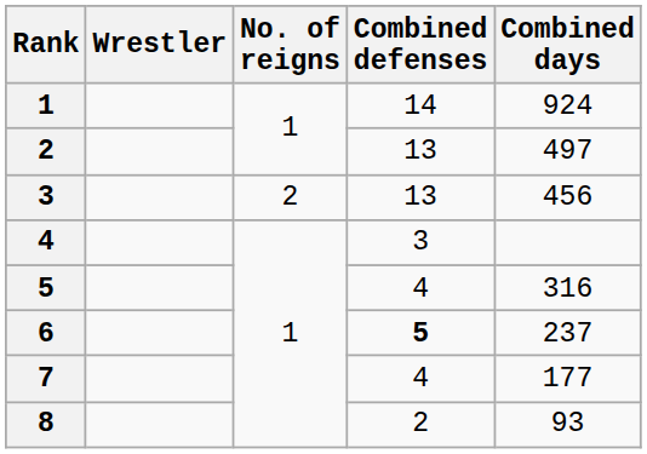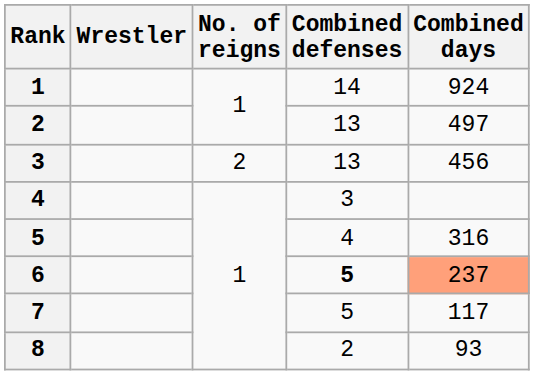 <table class="wikitable sortable" style="text-align:center">
 <tr>
 <th>Rank</th>
 <th>Wrestler</th>
 <th>No. of<br>reigns</th>
 <th>Combined<br>defenses</th>
 <th>Combined<br>days</th>
 </tr>
 <tr>
 <th>1</th>
 <td></td>
 <td rowspan=2>1</td>
 <td>14</td>
 <td>924</td>
 </tr>
 <tr>
 <th>2</th>
 <td></td>
 <td>13</td>
 <td>497</td>
 </tr>
 <tr>
 <th>3</th>
 <td></td>
 <td>2</td>
 <td>13</td>
 <td>456</td>
 </tr>
 <tr>
 <th>4</th>
 <td></td>
 <td rowspan=5>1</td>
 <td>3</td>
 <td></td>
 </tr>
 <tr>
 <th>5</th>
 <td></td>
 <td>4</td>
 <td>316</td>
 </tr>
 <tr>
 <th>6</th>
 <td></td>
 <td><strong>5</strong></td>
-<td>237</td>
+<td style="background: lightsalmon;">237</td>
 </tr>
 <tr>
 <th>7</th>
 <td></td>
-<td>4</td>
-<td>177</td>
+<td>5</td>
+<td>117</td>
 </tr>
 <tr>
 <th>8</th>
 <td></td>
 <td>2</td>
 <td>93</td>
 </tr>
 </table>
